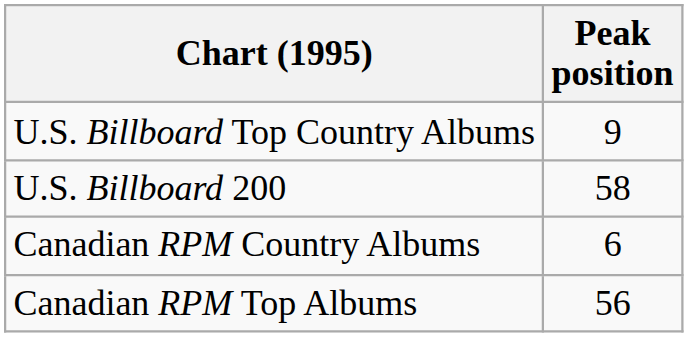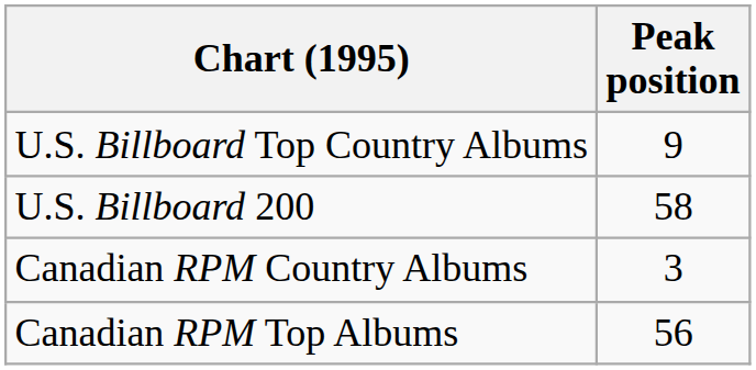 <table class="wikitable">
 <tr>
 <th>Chart (1995)</th>
 <th>Peak<br>position</th>
 </tr>
 <tr>
 <td>U.S. <em>Billboard</em> Top Country Albums</td>
 <td align="center">9</td>
 </tr>
 <tr>
 <td>U.S. <em>Billboard</em> 200</td>
 <td align="center">58</td>
 </tr>
 <tr>
 <td>Canadian <em>RPM</em> Country Albums</td>
-<td align="center">6</td>
+<td align="center">3</td>
 </tr>
 <tr>
 <td>Canadian <em>RPM</em> Top Albums</td>
 <td align="center">56</td>
 </tr>
 </table>
